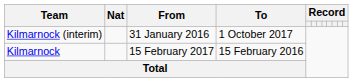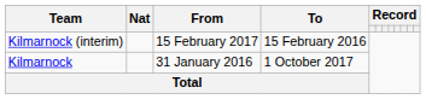 <table class="wikitable" style="text-align:center">
 <tr>
 <th rowspan="2">Team</th>
 <th rowspan="2">Nat</th>
 <th rowspan="2">From</th>
 <th rowspan="2">To</th>
 <th colspan="9">Record</th>
 </tr>
 <tr>
 <th></th>
 <th></th>
 <th></th>
 <th></th>
 <th></th>
 <th></th>
 <th></th>
 <th></th>
 </tr>
 <tr>
 <td align=left><a href='#'>Kilmarnock</a> (interim)</td>
 <td align=left></td>
-<td align=left>31 January 2016</td>
-<td align=left>1 October 2017<br></td>
+<td align=left>15 February 2017</td>
+<td align=left>15 February 2016<br></td>
 </tr>
 <tr>
 <td align=left><a href='#'>Kilmarnock</a></td>
 <td align=left></td>
-<td align=left>15 February 2017</td>
-<td align=left>15 February 2016<br></td>
+<td align=left>31 January 2016</td>
+<td align=left>1 October 2017<br></td>
 </tr>
 <tr>
 <th colspan="4">Total<br></th>
 </tr>
 </table>
